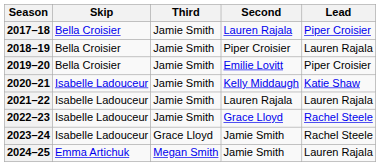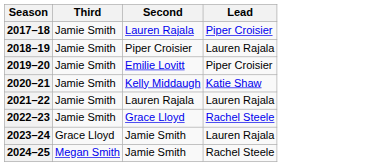 <table class="wikitable">
 <tr>
 <th scope="col">Season</th>
-<th scope="col">Skip</th>
 <th scope="col">Third</th>
 <th scope="col">Second</th>
 <th scope="col">Lead</th>
 </tr>
 <tr>
 <th scope="row">2017–18</th>
-<td><a href='#'>Bella Croisier</a></td>
 <td>Jamie Smith</td>
 <td><a href='#'>Lauren Rajala</a></td>
 <td><a href='#'>Piper Croisier</a></td>
 </tr>
 <tr>
 <th scope="row">2018–19</th>
-<td>Bella Croisier</td>
 <td>Jamie Smith</td>
 <td>Piper Croisier</td>
 <td>Lauren Rajala</td>
 </tr>
 <tr>
 <th scope="row">2019–20</th>
-<td>Bella Croisier</td>
 <td>Jamie Smith</td>
 <td><a href='#'>Emilie Lovitt</a></td>
 <td>Piper Croisier</td>
 </tr>
 <tr>
 <th scope="row">2020–21</th>
-<td><a href='#'>Isabelle Ladouceur</a></td>
 <td>Jamie Smith</td>
 <td><a href='#'>Kelly Middaugh</a></td>
 <td><a href='#'>Katie Shaw</a></td>
 </tr>
 <tr>
 <th scope="row">2021–22</th>
-<td>Isabelle Ladouceur</td>
 <td>Jamie Smith</td>
 <td>Lauren Rajala</td>
 <td>Lauren Rajala</td>
 </tr>
 <tr>
 <th scope="row">2022–23</th>
-<td>Isabelle Ladouceur</td>
 <td>Jamie Smith</td>
 <td><a href='#'>Grace Lloyd</a></td>
 <td><a href='#'>Rachel Steele</a></td>
 </tr>
 <tr>
 <th scope="row">2023–24</th>
-<td>Isabelle Ladouceur</td>
 <td>Grace Lloyd</td>
+<td>Jamie Smith</td>
+<td>Lauren Rajala</td>
+</tr>
+<tr>
+<th scope="row">2024–25</th>
+<td><a href='#'>Megan Smith</a></td>
 <td>Jamie Smith</td>
 <td>Rachel Steele</td>
 </tr>
-<tr>
-<th scope="row">2024–25</th>
-<td><a href='#'>Emma Artichuk</a></td>
-<td><a href='#'>Megan Smith</a></td>
-<td>Jamie Smith</td>
-<td>Lauren Rajala</td>
-</tr>
 </table>
